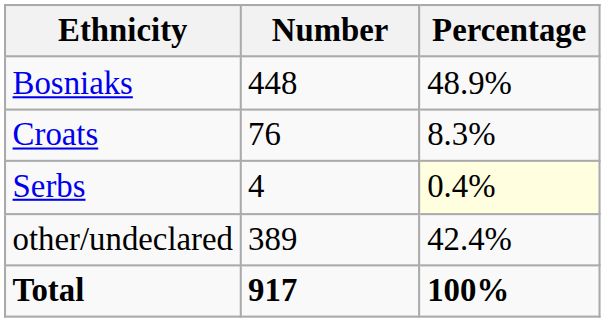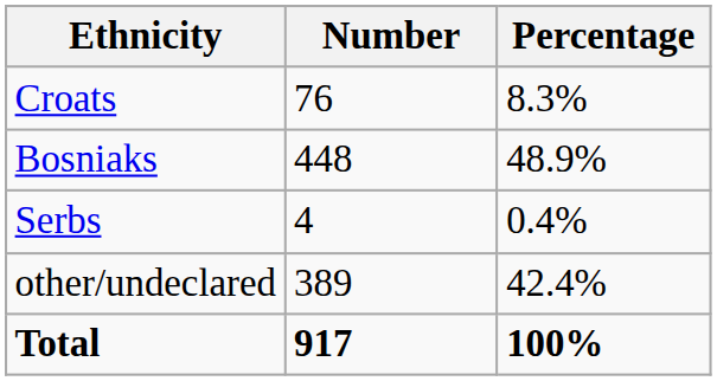 <table class="wikitable">
 <tr>
 <th width="100px">Ethnicity</th>
 <th width="80px">Number</th>
 <th width="80px">Percentage</th>
 </tr>
 <tr>
+<td><a href='#'>Croats</a></td>
+<td>76</td>
+<td>8.3%</td>
+</tr>
+<tr>
 <td><a href='#'>Bosniaks</a></td>
 <td>448</td>
 <td>48.9%</td>
 </tr>
 <tr>
-<td><a href='#'>Croats</a></td>
-<td>76</td>
-<td>8.3%</td>
-</tr>
-<tr>
 <td><a href='#'>Serbs</a></td>
 <td>4</td>
-<td style="background: lightyellow;">0.4%</td>
+<td>0.4%</td>
 </tr>
 <tr>
 <td>other/undeclared</td>
 <td>389</td>
 <td>42.4%</td>
 </tr>
 <tr>
 <td><strong>Total</strong></td>
 <td><strong>917</strong></td>
 <td><strong>100%</strong></td>
 </tr>
 </table>
